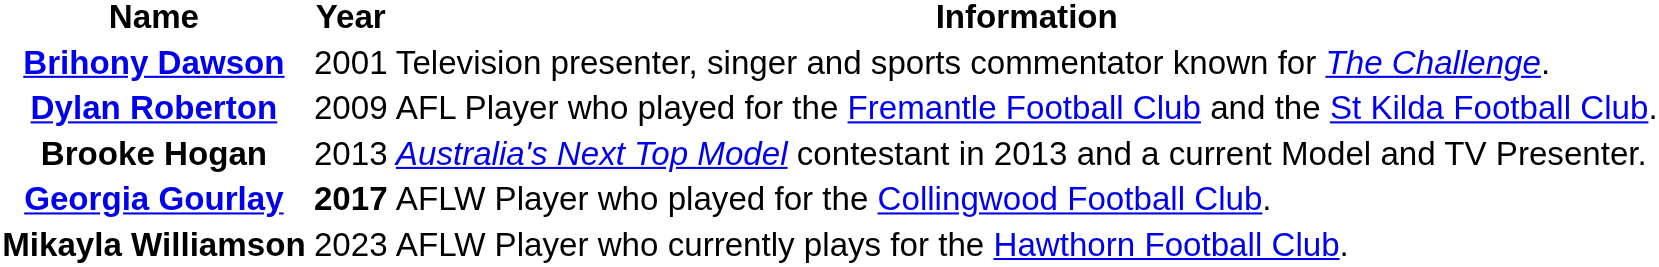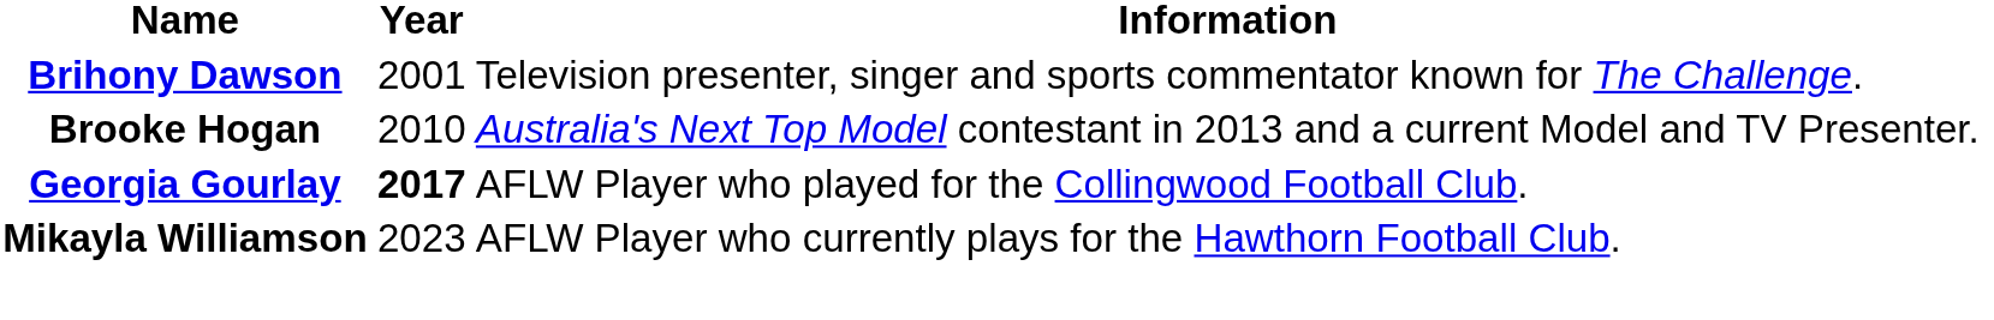 <table>
 <tr>
 <th>Name</th>
 <th>Year</th>
 <th>Information</th>
 </tr>
 <tr>
 <th><a href='#'>Brihony Dawson</a></th>
 <td>2001</td>
 <td>Television presenter, singer and sports commentator known for <em><a href='#'>The Challenge</a></em>.</td>
 </tr>
 <tr>
-<th><a href='#'>Dylan Roberton</a></th>
-<td>2009</td>
-<td>AFL Player who played for the <a href='#'>Fremantle Football Club</a> and the <a href='#'>St Kilda Football Club</a>.</td>
-</tr>
-<tr>
 <th>Brooke Hogan</th>
-<td>2013</td>
+<td>2010</td>
 <td><em><a href='#'>Australia's Next Top Model</a></em> contestant in 2013 and a current Model and TV Presenter.</td>
 </tr>
 <tr>
 <th><a href='#'>Georgia Gourlay</a></th>
 <td><strong>2017</strong></td>
 <td>AFLW Player who played for the <a href='#'>Collingwood Football Club</a>.</td>
 </tr>
 <tr>
 <th>Mikayla Williamson</th>
 <td>2023</td>
 <td>AFLW Player who currently plays for the <a href='#'>Hawthorn Football Club</a>.</td>
 </tr>
 </table>
